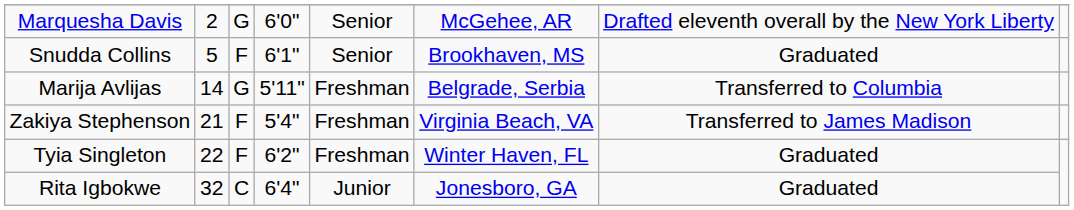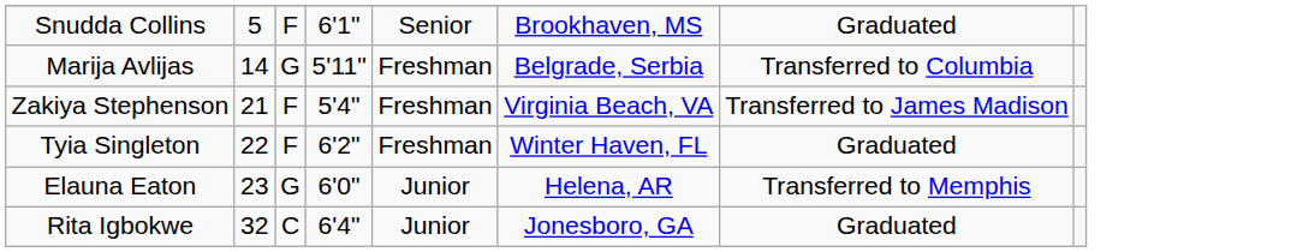 <table class="wikitable sortable" style="text-align: center">
 <tr align=center>
-</tr>
-<tr>
-<td><a href='#'>Marquesha Davis</a></td>
-<td>2</td>
-<td>G</td>
-<td>6'0"</td>
-<td>Senior</td>
-<td><a href='#'>McGehee, AR</a></td>
-<td><a href='#'>Drafted</a> eleventh overall by the <a href='#'>New York Liberty</a></td>
-<td></td>
 </tr>
 <tr>
 <td>Snudda Collins</td>
 <td>5</td>
 <td>F</td>
 <td>6'1"</td>
 <td>Senior</td>
 <td><a href='#'>Brookhaven, MS</a></td>
 <td>Graduated</td>
 </tr>
 <tr>
 <td>Marija Avlijas</td>
 <td>14</td>
 <td>G</td>
 <td>5'11"</td>
 <td>Freshman</td>
 <td><a href='#'>Belgrade, Serbia</a></td>
 <td>Transferred to <a href='#'>Columbia</a></td>
 <td></td>
 </tr>
 <tr>
 <td>Zakiya Stephenson</td>
 <td>21</td>
 <td>F</td>
 <td>5'4"</td>
 <td>Freshman</td>
 <td><a href='#'>Virginia Beach, VA</a></td>
 <td>Transferred to <a href='#'>James Madison</a></td>
 <td></td>
 </tr>
 <tr>
 <td>Tyia Singleton</td>
 <td>22</td>
 <td>F</td>
 <td>6'2"</td>
 <td>Freshman</td>
 <td><a href='#'>Winter Haven, FL</a></td>
 <td>Graduated</td>
 </tr>
 <tr>
+<td>Elauna Eaton</td>
+<td>23</td>
+<td>G</td>
+<td>6'0"</td>
+<td>Junior</td>
+<td><a href='#'>Helena, AR</a></td>
+<td>Transferred to <a href='#'>Memphis</a></td>
+<td></td>
+</tr>
+<tr>
 <td>Rita Igbokwe</td>
 <td>32</td>
 <td>C</td>
 <td>6'4"</td>
 <td>Junior</td>
 <td><a href='#'>Jonesboro, GA</a></td>
 <td>Graduated</td>
 </tr>
 </table>
